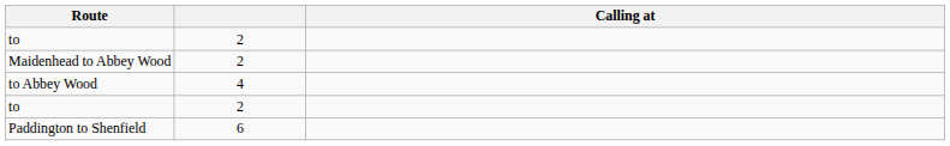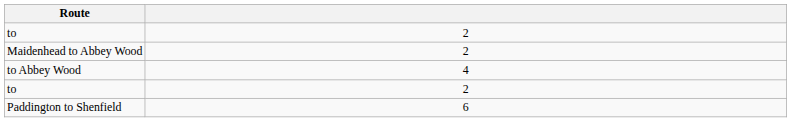 <table class="wikitable">
 <tr>
 <th width=18%>Route</th>
 <th></th>
-<th>Calling at</th>
 </tr>
 <tr>
 <td> to </td>
 <td align="center">2</td>
-<td></td>
 </tr>
 <tr>
 <td>Maidenhead to Abbey Wood</td>
 <td align="center">2</td>
-<td></td>
 </tr>
 <tr>
 <td> to Abbey Wood</td>
 <td align="center">4</td>
-<td></td>
 </tr>
 <tr>
 <td> to </td>
 <td align="center">2</td>
-<td></td>
 </tr>
 <tr>
 <td>Paddington to Shenfield</td>
 <td align="center">6</td>
-<td></td>
 </tr>
 </table>
